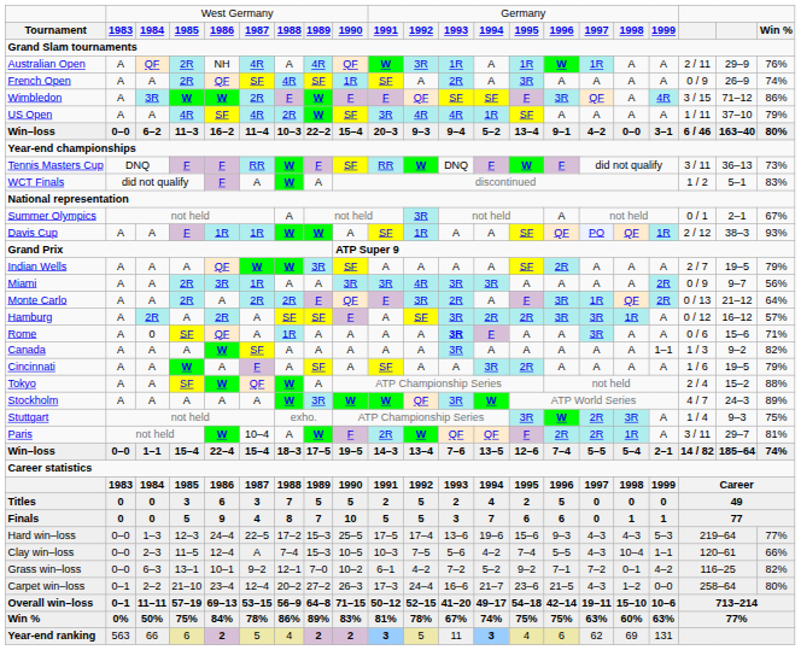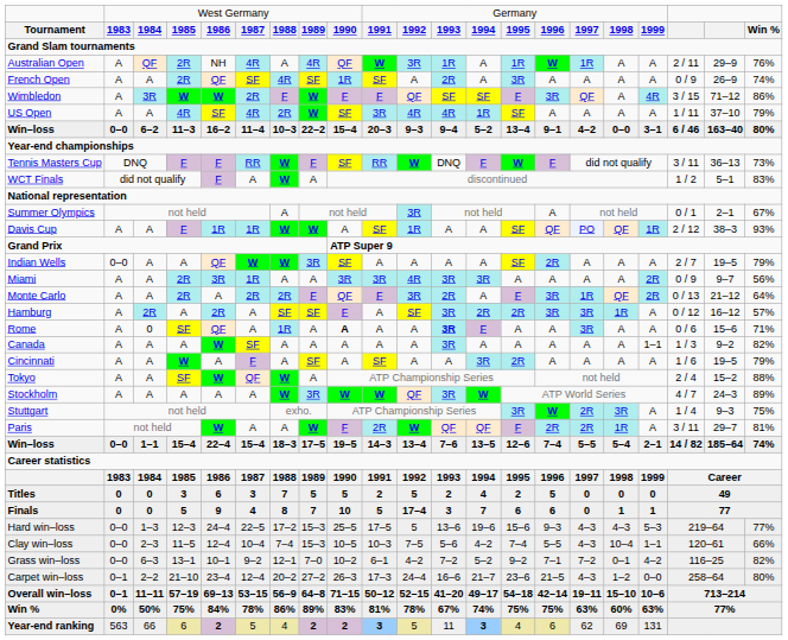 <table class="wikitable nowrap" style=text-align:center;font-size:92%>
 <tr>
 <td></td>
 <td colspan=8>West Germany</td>
 <td colspan=9>Germany</td>
 <td colspan="3"></td>
 </tr>
 <tr>
 <th>Tournament</th>
 <th><a href='#'>1983</a></th>
 <th><a href='#'>1984</a></th>
 <th><a href='#'>1985</a></th>
 <th><a href='#'>1986</a></th>
 <th><a href='#'>1987</a></th>
 <th><a href='#'>1988</a></th>
 <th><a href='#'>1989</a></th>
 <th><a href='#'>1990</a></th>
 <th><a href='#'>1991</a></th>
 <th><a href='#'>1992</a></th>
 <th><a href='#'>1993</a></th>
 <th><a href='#'>1994</a></th>
 <th><a href='#'>1995</a></th>
 <th><a href='#'>1996</a></th>
 <th><a href='#'>1997</a></th>
 <th><a href='#'>1998</a></th>
 <th><a href='#'>1999</a></th>
 <th></th>
 <th></th>
 <th>Win %</th>
 </tr>
 <tr>
 <td colspan="21" align="left"><strong>Grand Slam tournaments</strong></td>
 </tr>
 <tr>
 <td align=left><a href='#'>Australian Open</a></td>
 <td>A</td>
 <td bgcolor=ffebcd><a href='#'>QF</a></td>
 <td bgcolor=afeeee><a href='#'>2R</a></td>
 <td>NH</td>
 <td bgcolor=afeeee><a href='#'>4R</a></td>
 <td>A</td>
 <td bgcolor=afeeee><a href='#'>4R</a></td>
 <td bgcolor=ffebcd><a href='#'>QF</a></td>
 <td bgcolor=lime><strong><a href='#'>W</a></strong></td>
 <td bgcolor=afeeee><a href='#'>3R</a></td>
 <td bgcolor=afeeee><a href='#'>1R</a></td>
 <td>A</td>
 <td bgcolor=afeeee><a href='#'>1R</a></td>
 <td bgcolor=lime><strong><a href='#'>W</a></strong></td>
 <td bgcolor=afeeee><a href='#'>1R</a></td>
 <td>A</td>
 <td>A</td>
 <td>2 / 11</td>
 <td>29–9</td>
 <td>76%</td>
 </tr>
 <tr>
 <td align=left><a href='#'>French Open</a></td>
 <td>A</td>
 <td>A</td>
 <td bgcolor=afeeee><a href='#'>2R</a></td>
 <td bgcolor=ffebcd><a href='#'>QF</a></td>
 <td bgcolor=yellow><a href='#'>SF</a></td>
 <td bgcolor=afeeee><a href='#'>4R</a></td>
 <td bgcolor=yellow><a href='#'>SF</a></td>
 <td bgcolor=afeeee><a href='#'>1R</a></td>
 <td bgcolor=yellow><a href='#'>SF</a></td>
 <td>A</td>
 <td bgcolor=afeeee><a href='#'>2R</a></td>
 <td>A</td>
 <td bgcolor=afeeee><a href='#'>3R</a></td>
 <td>A</td>
 <td>A</td>
 <td>A</td>
 <td>A</td>
 <td>0 / 9</td>
 <td>26–9</td>
 <td>74%</td>
 </tr>
 <tr>
 <td align=left><a href='#'>Wimbledon</a></td>
 <td>A</td>
 <td bgcolor=afeeee><a href='#'>3R</a></td>
 <td bgcolor=lime><strong><a href='#'>W</a></strong></td>
 <td bgcolor=lime><strong><a href='#'>W</a></strong></td>
 <td bgcolor=afeeee><a href='#'>2R</a></td>
 <td bgcolor=thistle><a href='#'>F</a></td>
 <td bgcolor=lime><strong><a href='#'>W</a></strong></td>
 <td bgcolor=thistle><a href='#'>F</a></td>
 <td bgcolor=thistle><a href='#'>F</a></td>
 <td bgcolor=ffebcd><a href='#'>QF</a></td>
 <td bgcolor=yellow><a href='#'>SF</a></td>
 <td bgcolor=yellow><a href='#'>SF</a></td>
 <td bgcolor=thistle><a href='#'>F</a></td>
 <td bgcolor=afeeee><a href='#'>3R</a></td>
 <td bgcolor=ffebcd><a href='#'>QF</a></td>
 <td>A</td>
 <td bgcolor=afeeee><a href='#'>4R</a></td>
 <td>3 / 15</td>
 <td>71–12</td>
 <td>86%</td>
 </tr>
 <tr>
 <td align=left><a href='#'>US Open</a></td>
 <td>A</td>
 <td>A</td>
 <td bgcolor=afeeee><a href='#'>4R</a></td>
 <td bgcolor=yellow><a href='#'>SF</a></td>
 <td bgcolor=afeeee><a href='#'>4R</a></td>
 <td bgcolor=afeeee><a href='#'>2R</a></td>
 <td bgcolor=lime><strong><a href='#'>W</a></strong></td>
 <td bgcolor=yellow><a href='#'>SF</a></td>
 <td bgcolor=afeeee><a href='#'>3R</a></td>
 <td bgcolor=afeeee><a href='#'>4R</a></td>
 <td bgcolor=afeeee><a href='#'>4R</a></td>
 <td bgcolor=afeeee><a href='#'>1R</a></td>
 <td bgcolor=yellow><a href='#'>SF</a></td>
 <td>A</td>
 <td>A</td>
 <td>A</td>
 <td>A</td>
 <td>1 / 11</td>
 <td>37–10</td>
 <td>79%</td>
 </tr>
 <tr style="font-weight:bold; background:#efefef;">
 <td style=text-align:left>Win–loss</td>
 <td>0–0</td>
 <td>6–2</td>
 <td>11–3</td>
 <td>16–2</td>
 <td>11–4</td>
 <td>10–3</td>
 <td>22–2</td>
 <td>15–4</td>
 <td>20–3</td>
 <td>9–3</td>
 <td>9–4</td>
 <td>5–2</td>
 <td>13–4</td>
 <td>9–1</td>
 <td>4–2</td>
 <td>0–0</td>
 <td>3–1</td>
 <td>6 / 46</td>
 <td>163–40</td>
 <td>80%</td>
 </tr>
 <tr>
 <td colspan=21 align=left><strong>Year-end championships</strong></td>
 </tr>
 <tr>
 <td align=left><a href='#'>Tennis Masters Cup</a></td>
 <td colspan=2>DNQ</td>
 <td bgcolor=thistle><a href='#'>F</a></td>
 <td bgcolor=thistle><a href='#'>F</a></td>
 <td bgcolor=afeeee><a href='#'>RR</a></td>
 <td bgcolor=lime><a href='#'><strong>W</strong></a></td>
 <td bgcolor=thistle><a href='#'>F</a></td>
 <td bgcolor=yellow><a href='#'>SF</a></td>
 <td bgcolor=afeeee><a href='#'>RR</a></td>
 <td bgcolor=lime><a href='#'><strong>W</strong></a></td>
 <td>DNQ</td>
 <td bgcolor=thistle><a href='#'>F</a></td>
 <td bgcolor=lime><a href='#'><strong>W</strong></a></td>
 <td bgcolor=thistle><a href='#'>F</a></td>
 <td colspan=3>did not qualify</td>
 <td>3 / 11</td>
 <td>36–13</td>
 <td>73%</td>
 </tr>
 <tr>
 <td align=left><a href='#'>WCT Finals</a></td>
 <td colspan=3>did not qualify</td>
 <td bgcolor=thistle><a href='#'>F</a></td>
 <td>A</td>
 <td bgcolor=lime><a href='#'><strong>W</strong></a></td>
 <td>A</td>
 <td colspan=10 style=color:#767676>discontinued</td>
 <td>1 / 2</td>
 <td>5–1</td>
 <td>83%</td>
 </tr>
 <tr>
 <td colspan=21 align=left><strong>National representation</strong></td>
 </tr>
 <tr>
 <td align=left><a href='#'>Summer Olympics</a></td>
 <td colspan="5" style=color:#767676>not held</td>
 <td>A</td>
 <td colspan="3" style=color:#767676>not held</td>
 <td bgcolor=afeeee><a href='#'>3R</a></td>
 <td colspan="3" style=color:#767676>not held</td>
 <td>A</td>
 <td colspan="3" style=color:#767676>not held</td>
 <td>0 / 1</td>
 <td>2–1</td>
 <td>67%</td>
 </tr>
 <tr>
 <td align="left"><a href='#'>Davis Cup</a></td>
 <td>A</td>
 <td>A</td>
 <td bgcolor=thistle><a href='#'>F</a></td>
 <td bgcolor=afeeee><a href='#'>1R</a></td>
 <td bgcolor=afeeee><a href='#'>1R</a></td>
 <td bgcolor=lime><strong><a href='#'>W</a></strong></td>
 <td bgcolor=lime><strong><a href='#'>W</a></strong></td>
 <td>A</td>
 <td bgcolor=yellow><a href='#'>SF</a></td>
 <td bgcolor=afeeee><a href='#'>1R</a></td>
 <td>A</td>
 <td>A</td>
 <td bgcolor=yellow><a href='#'>SF</a></td>
 <td bgcolor=ffebcd><a href='#'>QF</a></td>
 <td bgcolor=ecf2ff><a href='#'>PO</a></td>
 <td bgcolor=ffebcd><a href='#'>QF</a></td>
 <td bgcolor=afeeee><a href='#'>1R</a></td>
 <td>2 / 12</td>
 <td>38–3</td>
 <td>93%</td>
 </tr>
 <tr>
 <td colspan=8 align="left"><strong>Grand Prix</strong></td>
 <td colspan=13 align="left"><strong>ATP Super 9 </strong></td>
 </tr>
 <tr>
 <td align=left><a href='#'>Indian Wells</a></td>
-<td>A</td>
+<td>0–0</td>
 <td>A</td>
 <td>A</td>
 <td bgcolor=ffebcd><a href='#'>QF</a></td>
 <td bgcolor=lime><strong><a href='#'>W</a></strong></td>
 <td bgcolor=lime><strong><a href='#'>W</a></strong></td>
 <td bgcolor=afeeee><a href='#'>3R</a></td>
 <td bgcolor=yellow><a href='#'>SF</a></td>
 <td>A</td>
 <td>A</td>
 <td>A</td>
 <td>A</td>
 <td bgcolor=yellow><a href='#'>SF</a></td>
 <td bgcolor=afeeee><a href='#'>2R</a></td>
 <td>A</td>
 <td>A</td>
 <td>A</td>
 <td>2 / 7</td>
 <td>19–5</td>
 <td>79%</td>
 </tr>
 <tr>
 <td align=left><a href='#'>Miami</a></td>
 <td>A</td>
 <td>A</td>
 <td bgcolor=afeeee><a href='#'>2R</a></td>
 <td bgcolor=afeeee><a href='#'>3R</a></td>
 <td bgcolor=afeeee><a href='#'>1R</a></td>
 <td>A</td>
 <td>A</td>
 <td bgcolor=afeeee><a href='#'>3R</a></td>
 <td bgcolor=afeeee><a href='#'>3R</a></td>
 <td bgcolor=afeeee><a href='#'>4R</a></td>
 <td bgcolor=afeeee><a href='#'>3R</a></td>
 <td bgcolor=afeeee><a href='#'>3R</a></td>
 <td>A</td>
 <td>A</td>
 <td>A</td>
 <td>A</td>
 <td bgcolor=afeeee><a href='#'>2R</a></td>
 <td>0 / 9</td>
 <td>9–7</td>
 <td>56%</td>
 </tr>
 <tr>
 <td align=left><a href='#'>Monte Carlo</a></td>
 <td>A</td>
 <td>A</td>
 <td bgcolor=afeeee><a href='#'>2R</a></td>
 <td>A</td>
 <td bgcolor=afeeee><a href='#'>2R</a></td>
 <td bgcolor=afeeee><a href='#'>2R</a></td>
 <td bgcolor=thistle><a href='#'>F</a></td>
 <td bgcolor=ffebcd><a href='#'>QF</a></td>
 <td bgcolor=thistle><a href='#'>F</a></td>
 <td bgcolor=afeeee><a href='#'>3R</a></td>
 <td bgcolor=afeeee><a href='#'>2R</a></td>
 <td>A</td>
 <td bgcolor=thistle><a href='#'>F</a></td>
 <td bgcolor=afeeee><a href='#'>3R</a></td>
 <td bgcolor=afeeee><a href='#'>1R</a></td>
 <td bgcolor=ffebcd><a href='#'>QF</a></td>
 <td bgcolor=afeeee><a href='#'>2R</a></td>
 <td>0 / 13</td>
 <td>21–12</td>
 <td>64%</td>
 </tr>
 <tr>
 <td align=left><a href='#'>Hamburg</a></td>
 <td>A</td>
 <td bgcolor=afeeee><a href='#'>2R</a></td>
 <td>A</td>
 <td bgcolor=afeeee><a href='#'>2R</a></td>
 <td>A</td>
 <td bgcolor=yellow><a href='#'>SF</a></td>
 <td bgcolor=yellow><a href='#'>SF</a></td>
 <td bgcolor=thistle><a href='#'>F</a></td>
 <td>A</td>
 <td bgcolor=yellow><a href='#'>SF</a></td>
 <td bgcolor=afeeee><a href='#'>3R</a></td>
 <td bgcolor=afeeee><a href='#'>2R</a></td>
 <td bgcolor=afeeee><a href='#'>2R</a></td>
 <td bgcolor=afeeee><a href='#'>3R</a></td>
 <td bgcolor=afeeee><a href='#'>3R</a></td>
 <td bgcolor=afeeee><a href='#'>1R</a></td>
 <td>A</td>
 <td>0 / 12</td>
 <td>16–12</td>
 <td>57%</td>
 </tr>
 <tr>
 <td align=left><a href='#'>Rome</a></td>
 <td>A</td>
 <td>0</td>
 <td bgcolor=yellow><a href='#'>SF</a></td>
 <td bgcolor=ffebcd><a href='#'>QF</a></td>
 <td>A</td>
 <td bgcolor=afeeee><a href='#'>1R</a></td>
 <td>A</td>
-<td>A</td>
+<td><strong>A</strong></td>
 <td>A</td>
 <td>A</td>
 <td bgcolor=afeeee><strong><a href='#'>3R</a></strong></td>
 <td bgcolor=thistle><a href='#'>F</a></td>
 <td>A</td>
 <td>A</td>
 <td bgcolor=afeeee><a href='#'>3R</a></td>
 <td>A</td>
 <td>A</td>
 <td>0 / 6</td>
 <td>15–6</td>
 <td>71%</td>
 </tr>
 <tr>
 <td align=left><a href='#'>Canada</a></td>
 <td>A</td>
 <td>A</td>
 <td>A</td>
 <td bgcolor=lime><strong><a href='#'>W</a></strong></td>
 <td bgcolor=yellow><a href='#'>SF</a></td>
 <td>A</td>
 <td>A</td>
 <td>A</td>
 <td>A</td>
 <td>A</td>
 <td bgcolor=afeeee><a href='#'>3R</a></td>
 <td>A</td>
 <td>A</td>
 <td>A</td>
 <td>A</td>
 <td>A</td>
 <td>1–1</td>
 <td>1 / 3</td>
 <td>9–2</td>
 <td>82%</td>
 </tr>
 <tr>
 <td align=left><a href='#'>Cincinnati</a></td>
 <td>A</td>
 <td>A</td>
 <td bgcolor=lime><strong><a href='#'>W</a></strong></td>
 <td>A</td>
 <td bgcolor=thistle><a href='#'>F</a></td>
 <td>A</td>
 <td bgcolor=yellow><a href='#'>SF</a></td>
 <td>A</td>
 <td bgcolor=yellow><a href='#'>SF</a></td>
 <td>A</td>
 <td>A</td>
 <td bgcolor=afeeee><a href='#'>3R</a></td>
 <td bgcolor=afeeee><a href='#'>2R</a></td>
 <td>A</td>
 <td>A</td>
 <td>A</td>
 <td>A</td>
 <td>1 / 6</td>
 <td>19–5</td>
 <td>79%</td>
 </tr>
 <tr>
 <td align=left><a href='#'>Tokyo</a></td>
 <td>A</td>
 <td>A</td>
 <td bgcolor=yellow><a href='#'>SF</a></td>
 <td bgcolor=lime><strong><a href='#'>W</a></strong></td>
 <td bgcolor=ffebcd><a href='#'>QF</a></td>
 <td bgcolor=lime><strong><a href='#'>W</a></strong></td>
 <td>A</td>
 <td colspan=6 style=color:#767676>ATP Championship Series</td>
 <td colspan=4 style=color:#767676>not held</td>
 <td>2 / 4</td>
 <td>15–2</td>
 <td>88%</td>
 </tr>
 <tr>
 <td align=left><a href='#'>Stockholm</a></td>
 <td>A</td>
 <td>A</td>
 <td>A</td>
 <td>A</td>
 <td>A</td>
 <td bgcolor=lime><strong><a href='#'>W</a></strong></td>
 <td bgcolor=afeeee><a href='#'>3R</a></td>
 <td bgcolor=lime><strong><a href='#'>W</a></strong></td>
 <td bgcolor=lime><strong><a href='#'>W</a></strong></td>
 <td bgcolor=ffebcd><a href='#'>QF</a></td>
 <td bgcolor=afeeee><a href='#'>3R</a></td>
 <td bgcolor=lime><strong><a href='#'>W</a></strong></td>
 <td colspan=5 style=color:#767676>ATP World Series</td>
 <td>4 / 7</td>
 <td>24–3</td>
 <td>89%</td>
 </tr>
 <tr>
 <td align=left><a href='#'>Stuttgart</a></td>
 <td colspan=5 style=color:#767676>not held</td>
 <td colspan=2 style=color:#767676>exho.</td>
 <td colspan=5 style=color:#767676>ATP Championship Series</td>
 <td bgcolor=afeeee><a href='#'>3R</a></td>
 <td bgcolor=lime><strong><a href='#'>W</a></strong></td>
 <td bgcolor=afeeee><a href='#'>2R</a></td>
 <td bgcolor=afeeee><a href='#'>3R</a></td>
 <td>A</td>
 <td>1 / 4</td>
 <td>9–3</td>
 <td>75%</td>
 </tr>
 <tr>
 <td align=left><a href='#'>Paris</a></td>
 <td colspan=3 style=color:#767676>not held</td>
 <td bgcolor=lime><strong><a href='#'>W</a></strong></td>
-<td>10–4</td>
+<td>A</td>
 <td>A</td>
 <td bgcolor=lime><strong><a href='#'>W</a></strong></td>
 <td bgcolor=thistle><a href='#'>F</a></td>
 <td bgcolor=afeeee><a href='#'>2R</a></td>
 <td bgcolor=lime><strong><a href='#'>W</a></strong></td>
 <td bgcolor=ffebcd><a href='#'>QF</a></td>
 <td bgcolor=ffebcd><a href='#'>QF</a></td>
 <td bgcolor=thistle><a href='#'>F</a></td>
 <td bgcolor=afeeee><a href='#'>2R</a></td>
 <td bgcolor=afeeee><a href='#'>2R</a></td>
 <td bgcolor=afeeee><a href='#'>1R</a></td>
 <td>A</td>
 <td>3 / 11</td>
 <td>29–7</td>
 <td>81%</td>
 </tr>
 <tr style="font-weight:bold; background:#efefef;">
 <td style=text-align:left>Win–loss</td>
 <td>0–0</td>
 <td>1–1</td>
 <td>15–4</td>
 <td>22–4</td>
 <td>15–4</td>
 <td>18–3</td>
 <td>17–5</td>
 <td>19–5</td>
 <td>14–3</td>
 <td>13–4</td>
 <td>7–6</td>
 <td>13–5</td>
 <td>12–6</td>
 <td>7–4</td>
 <td>5–5</td>
 <td>5–4</td>
 <td>2–1</td>
 <td>14 / 82</td>
 <td>185–64</td>
 <td>74%</td>
 </tr>
 <tr>
 <td colspan=21 align="left"><strong>Career statistics</strong></td>
 </tr>
 <tr>
 <th></th>
 <th>1983</th>
 <th>1984</th>
 <th>1985</th>
 <th>1986</th>
 <th>1987</th>
 <th>1988</th>
 <th>1989</th>
 <th>1990</th>
 <th>1991</th>
 <th>1992</th>
 <th>1993</th>
 <th>1994</th>
 <th>1995</th>
 <th>1996</th>
 <th>1997</th>
 <th>1998</th>
 <th>1999</th>
 <th colspan=3>Career</th>
 </tr>
 <tr style="font-weight:bold; background:#efefef;">
 <td style=text-align:left>Titles</td>
 <td>0</td>
 <td>0</td>
 <td>3</td>
 <td>6</td>
 <td>3</td>
 <td>7</td>
 <td>5</td>
 <td>5</td>
 <td>2</td>
 <td>5</td>
 <td>2</td>
 <td>4</td>
 <td>2</td>
 <td>5</td>
 <td>0</td>
 <td>0</td>
 <td>0</td>
 <td colspan=3>49</td>
 </tr>
 <tr style="font-weight:bold; background:#efefef;">
 <td style=text-align:left>Finals</td>
 <td>0</td>
 <td>0</td>
 <td>5</td>
 <td>9</td>
 <td>4</td>
 <td>8</td>
 <td>7</td>
 <td>10</td>
 <td>5</td>
-<td>5</td>
+<td>17–4</td>
 <td>3</td>
 <td>7</td>
 <td>6</td>
 <td>6</td>
 <td>0</td>
 <td>1</td>
 <td>1</td>
 <td colspan=3>77</td>
 </tr>
 <tr bgcolor=efefef>
 <td align=left>Hard win–loss</td>
 <td>0–0</td>
 <td>1–3</td>
 <td>12–3</td>
 <td>24–4</td>
 <td>22–5</td>
 <td>17–2</td>
 <td>15–3</td>
 <td>25–5</td>
 <td>17–5</td>
-<td>17–4</td>
+<td>5</td>
 <td>13–6</td>
 <td>19–6</td>
 <td>15–6</td>
 <td>9–3</td>
 <td>4–3</td>
 <td>4–3</td>
 <td>5–3</td>
 <td colspan=2>219–64</td>
 <td>77%</td>
 </tr>
 <tr bgcolor=efefef>
 <td align=left>Clay win–loss</td>
 <td>0–0</td>
 <td>2–3</td>
 <td>11–5</td>
 <td>12–4</td>
-<td>A</td>
+<td>10–4</td>
 <td>7–4</td>
 <td>15–3</td>
 <td>10–5</td>
 <td>10–3</td>
 <td>7–5</td>
 <td>5–6</td>
 <td>4–2</td>
 <td>7–4</td>
 <td>5–5</td>
 <td>4–3</td>
 <td>10–4</td>
 <td>1–1</td>
 <td colspan=2>120–61</td>
 <td>66%</td>
 </tr>
 <tr bgcolor=efefef>
 <td align=left>Grass win–loss</td>
 <td>0–0</td>
 <td>6–3</td>
 <td>13–1</td>
 <td>10–1</td>
 <td>9–2</td>
 <td>12–1</td>
 <td>7–0</td>
 <td>10–2</td>
 <td>6–1</td>
 <td>4–2</td>
 <td>7–2</td>
 <td>5–2</td>
 <td>9–2</td>
 <td>7–1</td>
 <td>7–2</td>
 <td>0–1</td>
 <td>4–2</td>
 <td colspan=2>116–25</td>
 <td>82%</td>
 </tr>
 <tr bgcolor=efefef>
 <td align=left>Carpet win–loss</td>
 <td>0–1</td>
 <td>2–2</td>
 <td>21–10</td>
 <td>23–4</td>
 <td>12–4</td>
 <td>20–2</td>
 <td>27–2</td>
 <td>26–3</td>
 <td>17–3</td>
 <td>24–4</td>
 <td>16–6</td>
 <td>21–7</td>
 <td>23–6</td>
 <td>21–5</td>
 <td>4–3</td>
 <td>1–2</td>
 <td>0–0</td>
 <td colspan=2>258–64</td>
 <td>80%</td>
 </tr>
 <tr style="font-weight:bold; background:#efefef;">
 <td style=text-align:left>Overall win–loss</td>
 <td>0–1</td>
 <td>11–11</td>
 <td>57–19</td>
 <td>69–13</td>
 <td>53–15</td>
 <td>56–9</td>
 <td>64–8</td>
 <td>71–15</td>
 <td>50–12</td>
 <td>52–15</td>
 <td>41–20</td>
 <td>49–17</td>
 <td>54–18</td>
 <td>42–14</td>
 <td>19–11</td>
 <td>15–10</td>
 <td>10–6</td>
 <td colspan=3>713–214</td>
 </tr>
 <tr style="font-weight:bold;background:#efefef">
 <td style=text-align:left>Win %</td>
 <td>0%</td>
 <td>50%</td>
 <td>75%</td>
 <td>84%</td>
 <td>78%</td>
 <td>86%</td>
 <td>89%</td>
 <td>83%</td>
 <td>81%</td>
 <td>78%</td>
 <td>67%</td>
 <td>74%</td>
 <td>75%</td>
 <td>75%</td>
 <td>63%</td>
 <td>60%</td>
 <td>63%</td>
 <td colspan=3>77%</td>
 </tr>
 <tr bgcolor=efefef>
 <td align=left><strong>Year-end ranking</strong></td>
 <td>563</td>
 <td>66</td>
 <td bgcolor=EEE8AA>6</td>
 <td bgcolor=thistle><strong>2</strong></td>
 <td bgcolor=EEE8AA>5</td>
 <td bgcolor=EEE8AA>4</td>
 <td bgcolor=thistle><strong>2</strong></td>
 <td bgcolor=thistle><strong>2</strong></td>
 <td bgcolor=99ccff><strong>3</strong></td>
 <td bgcolor=EEE8AA>5</td>
 <td>11</td>
 <td bgcolor=99ccff><strong>3</strong></td>
 <td bgcolor=EEE8AA>4</td>
 <td bgcolor=EEE8AA>6</td>
 <td>62</td>
 <td>69</td>
 <td>131</td>
 <td colspan=3></td>
 </tr>
 </table>
